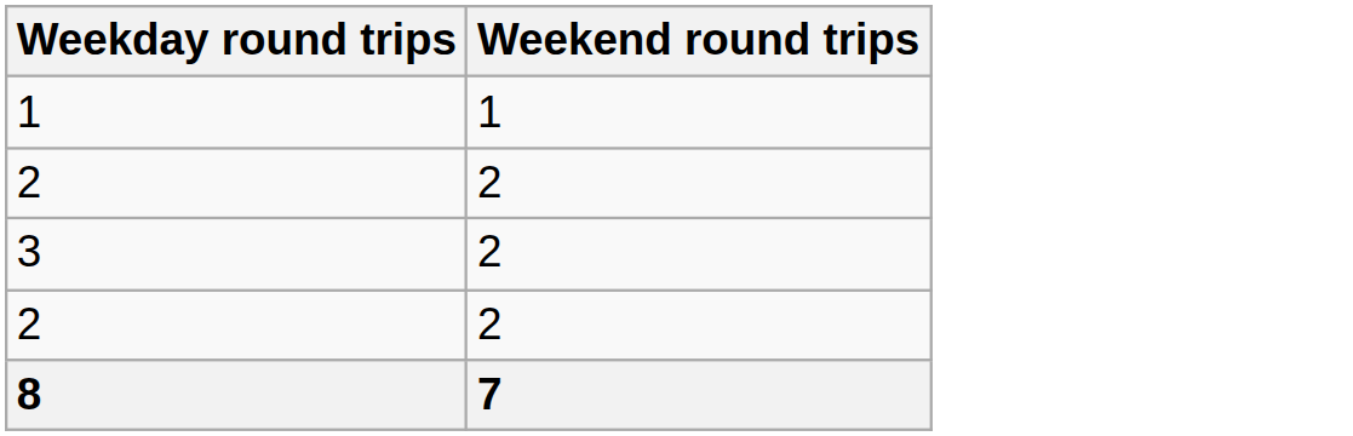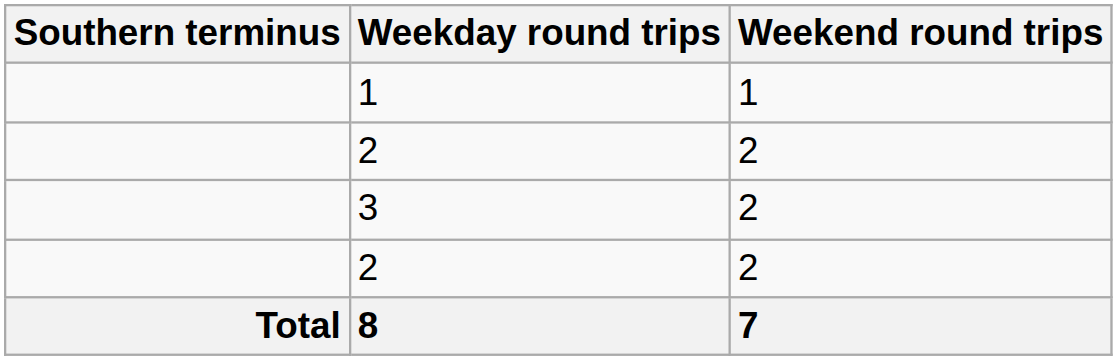 <table class="wikitable sortable">
 <tr>
+<th>Southern terminus</th>
 <th>Weekday round trips</th>
 <th>Weekend round trips</th>
 </tr>
 <tr>
+<td></td>
 <td>1</td>
 <td>1</td>
 </tr>
 <tr>
+<td></td>
 <td>2</td>
 <td>2</td>
 </tr>
 <tr>
+<td></td>
 <td>3</td>
 <td>2</td>
 </tr>
 <tr>
+<td></td>
 <td>2</td>
 <td>2</td>
 </tr>
 <tr>
+<th style="text-align:right;">Total</th>
 <th style="text-align:left;">8</th>
 <th style="text-align:left;">7</th>
 </tr>
 </table>
